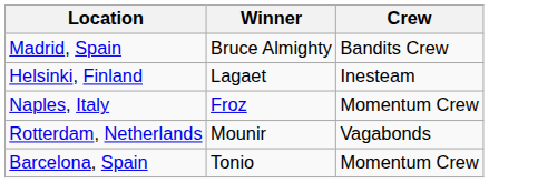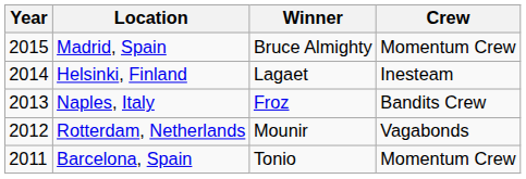 <table class="wikitable">
 <tr>
+<th>Year</th>
 <th>Location</th>
 <th>Winner</th>
 <th>Crew</th>
 </tr>
 <tr>
+<td>2015</td>
 <td><a href='#'>Madrid</a>, <a href='#'>Spain</a></td>
 <td>  Bruce Almighty</td>
-<td>Bandits Crew</td>
+<td>Momentum Crew</td>
 </tr>
 <tr>
+<td>2014</td>
 <td><a href='#'>Helsinki</a>, <a href='#'>Finland</a></td>
 <td> Lagaet</td>
 <td>Inesteam</td>
 </tr>
 <tr>
+<td>2013</td>
 <td><a href='#'>Naples</a>, <a href='#'>Italy</a></td>
 <td>  <a href='#'>Froz</a></td>
-<td>Momentum Crew</td>
+<td>Bandits Crew</td>
 </tr>
 <tr>
+<td>2012</td>
 <td><a href='#'>Rotterdam</a>, <a href='#'>Netherlands</a></td>
 <td> Mounir</td>
 <td>Vagabonds</td>
 </tr>
 <tr>
+<td>2011</td>
 <td><a href='#'>Barcelona</a>, <a href='#'>Spain</a></td>
 <td>  Tonio</td>
 <td>Momentum Crew</td>
 </tr>
 </table>
